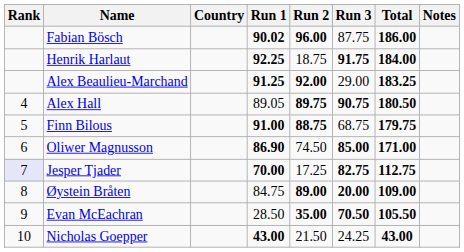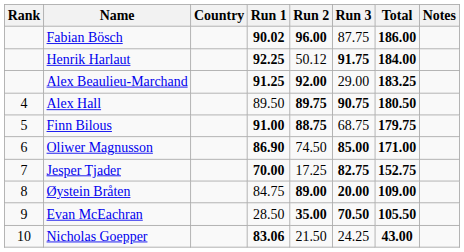 <table class="wikitable sortable" style="text-align:center">
 <tr>
 <th>Rank</th>
 <th>Name</th>
 <th>Country</th>
 <th>Run 1</th>
 <th>Run 2</th>
 <th>Run 3</th>
 <th>Total</th>
 <th>Notes</th>
 </tr>
 <tr>
 <td></td>
 <td align=left><a href='#'>Fabian Bösch</a></td>
 <td align=left></td>
 <td><strong>90.02</strong></td>
 <td><strong>96.00</strong></td>
 <td>87.75</td>
 <td><strong>186.00</strong></td>
 <td></td>
 </tr>
 <tr>
 <td></td>
 <td align=left><a href='#'>Henrik Harlaut</a></td>
 <td align=left></td>
 <td><strong>92.25</strong></td>
-<td>18.75</td>
+<td>50.12</td>
 <td><strong>91.75</strong></td>
 <td><strong>184.00</strong></td>
 <td></td>
 </tr>
 <tr>
 <td></td>
 <td align=left><a href='#'>Alex Beaulieu-Marchand</a></td>
 <td align=left></td>
 <td><strong>91.25</strong></td>
 <td><strong>92.00</strong></td>
 <td>29.00</td>
 <td><strong>183.25</strong></td>
 <td></td>
 </tr>
 <tr>
 <td>4</td>
 <td align=left><a href='#'>Alex Hall</a></td>
 <td align=left></td>
-<td>89.05</td>
+<td>89.50</td>
 <td><strong>89.75</strong></td>
 <td><strong>90.75</strong></td>
 <td><strong>180.50</strong></td>
 <td></td>
 </tr>
 <tr>
 <td>5</td>
 <td align=left><a href='#'>Finn Bilous</a></td>
 <td align=left></td>
 <td><strong>91.00</strong></td>
 <td><strong>88.75</strong></td>
 <td>68.75</td>
 <td><strong>179.75</strong></td>
 <td></td>
 </tr>
 <tr>
 <td>6</td>
 <td align=left><a href='#'>Oliwer Magnusson</a></td>
 <td align=left></td>
 <td><strong>86.90</strong></td>
 <td>74.50</td>
 <td><strong>85.00</strong></td>
 <td><strong>171.00</strong></td>
 <td></td>
 </tr>
 <tr>
-<td style="background: lavender;">7</td>
+<td>7</td>
 <td align=left><a href='#'>Jesper Tjader</a></td>
 <td align=left></td>
 <td><strong>70.00</strong></td>
 <td>17.25</td>
 <td><strong>82.75</strong></td>
-<td><strong>112.75</strong></td>
+<td><strong>152.75</strong></td>
 <td></td>
 </tr>
 <tr>
 <td>8</td>
 <td align=left><a href='#'>Øystein Bråten</a></td>
 <td align=left></td>
 <td>84.75</td>
 <td><strong>89.00</strong></td>
 <td><strong>20.00</strong></td>
 <td><strong>109.00</strong></td>
 <td></td>
 </tr>
 <tr>
 <td>9</td>
 <td align=left><a href='#'>Evan McEachran</a></td>
 <td align=left></td>
 <td>28.50</td>
 <td><strong>35.00</strong></td>
 <td><strong>70.50</strong></td>
 <td><strong>105.50</strong></td>
 <td></td>
 </tr>
 <tr>
 <td>10</td>
 <td align=left><a href='#'>Nicholas Goepper</a></td>
 <td align=left></td>
-<td><strong>43.00</strong></td>
+<td><strong>83.06</strong></td>
 <td>21.50</td>
 <td>24.25</td>
 <td><strong>43.00</strong></td>
 <td></td>
 </tr>
 </table>
